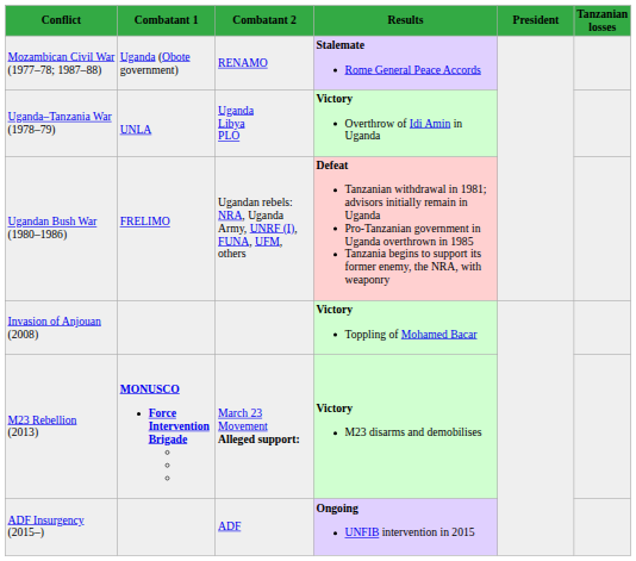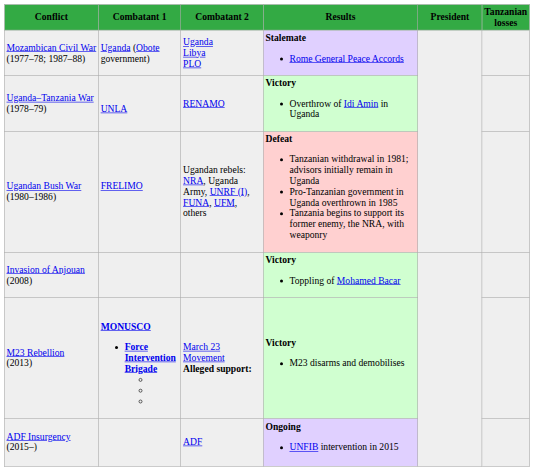 <table class="wikitable">
 <tr>
 <th style="background:#33AA44" rowspan="1"><span>Conflict</span></th>
 <th style="background:#33AA44" rowspan="1" width=130px><span>Combatant 1</span></th>
 <th style="background:#33AA44" rowspan="1" width=130px><span>Combatant 2</span></th>
 <th style="background:#33AA44" rowspan="1" width=250px><span>Results</span></th>
 <th style="background:#33AA44" rowspan="1" width=100px><span>President</span></th>
 <th style="background:#33AA44" rowspan="1" width=><span>Tanzanian<br>losses</span></th>
 </tr>
 <tr>
 <td style="background:#efefef"><a href='#'>Mozambican Civil War</a><br>(1977–78; 1987–88)</td>
 <td style="background:#efefef"> <a href='#'>Uganda</a> (<a href='#'>Obote</a> government)<br></td>
-<td style="background:#efefef"> <a href='#'>RENAMO</a><br></td>
+<td style="background:#efefef"> <a href='#'>Uganda</a> <br> <a href='#'>Libya</a><br> <a href='#'>PLO</a></td>
 <td style="background:#E0D0FF"><strong>Stalemate</strong><br><ul><li><a href='#'>Rome General Peace Accords</a></li></ul></td>
 <td style="background:#efefef" rowspan=3></td>
 <td style="background:#efefef"></td>
 </tr>
 <tr>
 <td style="background:#efefef"><a href='#'>Uganda–Tanzania War</a><br>(1978–79)</td>
 <td style="background:#efefef"><br> <a href='#'>UNLA</a><br></td>
-<td style="background:#efefef"> <a href='#'>Uganda</a> <br> <a href='#'>Libya</a><br> <a href='#'>PLO</a></td>
+<td style="background:#efefef"> <a href='#'>RENAMO</a><br></td>
 <td style="background:#D0FFD0"><strong>Victory</strong><br><ul><li>Overthrow of <a href='#'>Idi Amin</a> in Uganda</li></ul></td>
 <td style="background:#efefef"></td>
 </tr>
 <tr>
 <td style="background:#efefef"><a href='#'>Ugandan Bush War</a><br>(1980–1986)</td>
 <td style="background:#efefef"> <a href='#'>FRELIMO</a><br> <br> </td>
 <td style="background:#efefef">Ugandan rebels: <a href='#'>NRA</a>, Uganda Army, <a href='#'>UNRF (I)</a>, <a href='#'>FUNA</a>, <a href='#'>UFM</a>, others</td>
 <td style="background:#FFD0D0"><strong>Defeat</strong><br><ul><li>Tanzanian withdrawal in 1981; advisors initially remain in Uganda</li><li>Pro-Tanzanian government in Uganda overthrown in 1985</li><li>Tanzania begins to support its former enemy, the NRA, with weaponry</li></ul></td>
 <td style="background:#efefef"></td>
 </tr>
 <tr>
 <td style="background:#efefef"><a href='#'>Invasion of Anjouan</a><br>(2008)</td>
 <td style="background:#efefef"><br><br><br></td>
 <td style="background:#efefef"></td>
 <td style="background:#D0FFD0"><strong>Victory</strong><br><ul><li>Toppling of <a href='#'>Mohamed Bacar</a></li></ul></td>
 <td style="background:#efefef" rowspan=3></td>
 <td style="background:#efefef"></td>
 </tr>
 <tr>
 <td style="background:#efefef"><a href='#'>M23 Rebellion</a><br>(2013)</td>
 <td style="background:#efefef"><strong><br><br> <a href='#'>MONUSCO</a><ul><li> <a href='#'>Force Intervention Brigade</a><ul><li></li><li></li><li></li></ul></li></ul></strong></td>
 <td style="background:#efefef"> <a href='#'>March 23 Movement</a><br><strong>Alleged support:</strong><br></td>
 <td style="background:#D0FFD0"><strong>Victory</strong><br><ul><li>M23 disarms and demobilises</li></ul></td>
 <td style="background:#efefef"></td>
 </tr>
 <tr>
 <td style="background:#efefef"><a href='#'>ADF Insurgency</a><br>(2015–)</td>
 <td style="background:#efefef"><br><br><br><br></td>
 <td style="background:#efefef"> <a href='#'>ADF</a></td>
 <td style="background:#E0D0FF"><strong>Ongoing</strong><br><ul><li><a href='#'>UNFIB</a> intervention in 2015</li></ul></td>
 <td style="background:#efefef"></td>
 </tr>
 </table>
